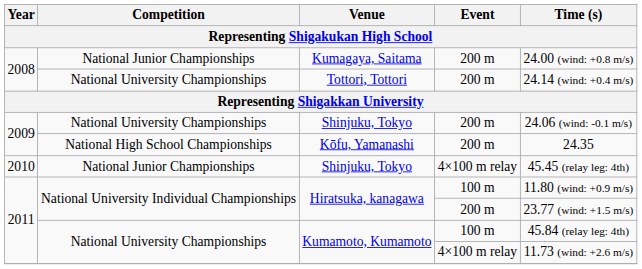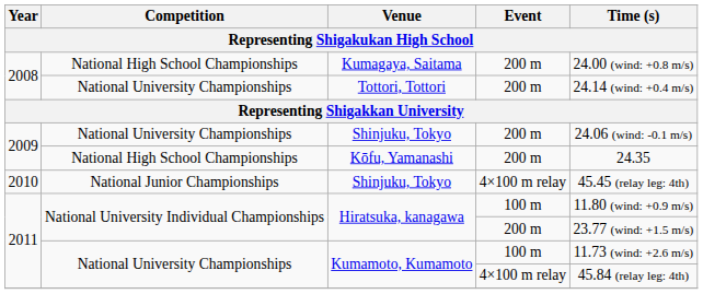 <table class="wikitable sortable" style=text-align:center>
 <tr>
 <th>Year</th>
 <th>Competition</th>
 <th>Venue</th>
 <th>Event</th>
 <th>Time (s)</th>
 </tr>
 <tr>
 <th colspan="5">Representing <a href='#'>Shigakukan High School</a></th>
 </tr>
 <tr>
 <td rowspan=2>2008</td>
-<td>National Junior Championships</td>
+<td>National High School Championships</td>
 <td><a href='#'>Kumagaya, Saitama</a></td>
 <td>200 m</td>
 <td>24.00 <small>(wind: +0.8 m/s)</small></td>
 </tr>
 <tr>
 <td>National University Championships</td>
 <td><a href='#'>Tottori, Tottori</a></td>
 <td>200 m</td>
 <td>24.14 <small>(wind: +0.4 m/s)</small></td>
 </tr>
 <tr>
 <th colspan="5">Representing <a href='#'>Shigakkan University</a></th>
 </tr>
 <tr>
 <td rowspan=2>2009</td>
 <td>National University Championships</td>
 <td><a href='#'>Shinjuku, Tokyo</a></td>
 <td>200 m</td>
 <td>24.06 <small>(wind: -0.1 m/s)</small></td>
 </tr>
 <tr>
 <td>National High School Championships</td>
 <td><a href='#'>Kōfu, Yamanashi</a></td>
 <td>200 m</td>
 <td>24.35</td>
 </tr>
 <tr>
 <td>2010</td>
 <td>National Junior Championships</td>
 <td><a href='#'>Shinjuku, Tokyo</a></td>
 <td>4×100 m relay</td>
 <td>45.45 <small>(relay leg: 4th)</small></td>
 </tr>
 <tr>
 <td rowspan=4>2011</td>
 <td rowspan=2>National University Individual Championships</td>
 <td rowspan=2><a href='#'>Hiratsuka, kanagawa</a></td>
 <td>100 m</td>
 <td>11.80 <small>(wind: +0.9 m/s)</small></td>
 </tr>
 <tr>
 <td>200 m</td>
 <td>23.77 <small>(wind: +1.5 m/s)</small></td>
 </tr>
 <tr>
 <td rowspan=2>National University Championships</td>
 <td rowspan=2><a href='#'>Kumamoto, Kumamoto</a></td>
 <td>100 m</td>
-<td>45.84 <small>(relay leg: 4th)</small></td>
+<td>11.73 <small>(wind: +2.6 m/s)</small></td>
 </tr>
 <tr>
 <td>4×100 m relay</td>
-<td>11.73 <small>(wind: +2.6 m/s)</small></td>
+<td>45.84 <small>(relay leg: 4th)</small></td>
 </tr>
 <tr>
 </tr>
 </table>
